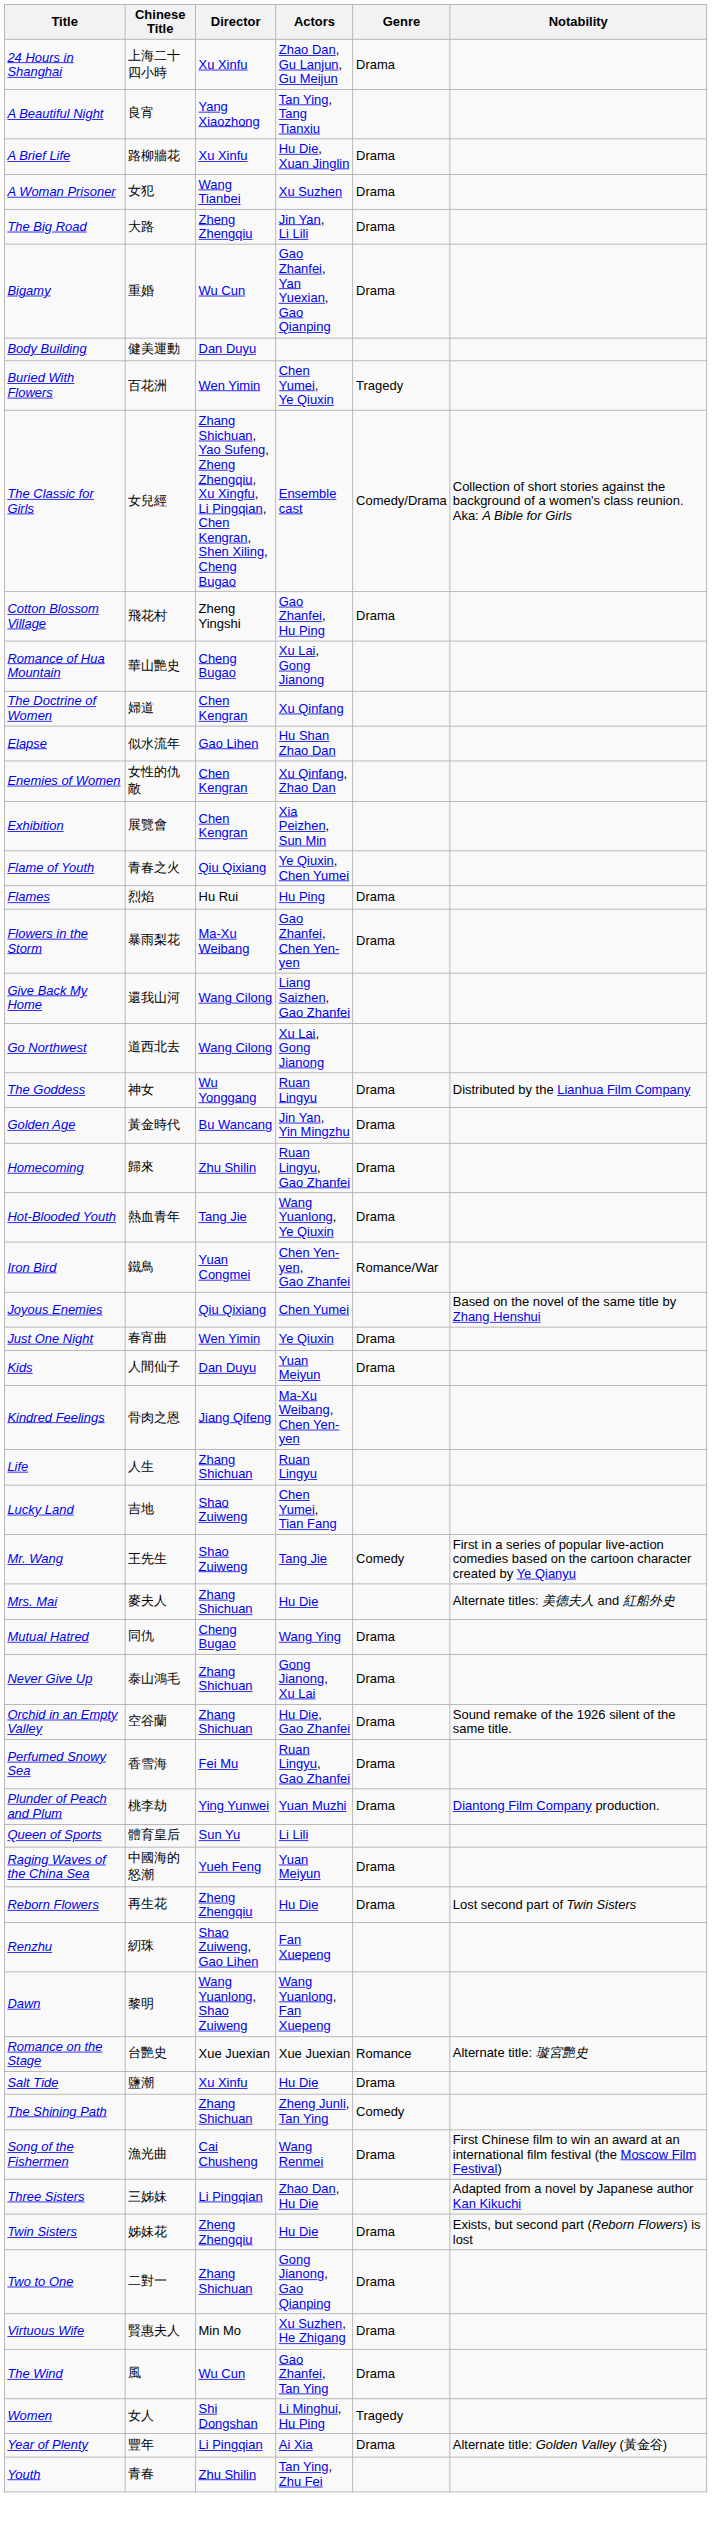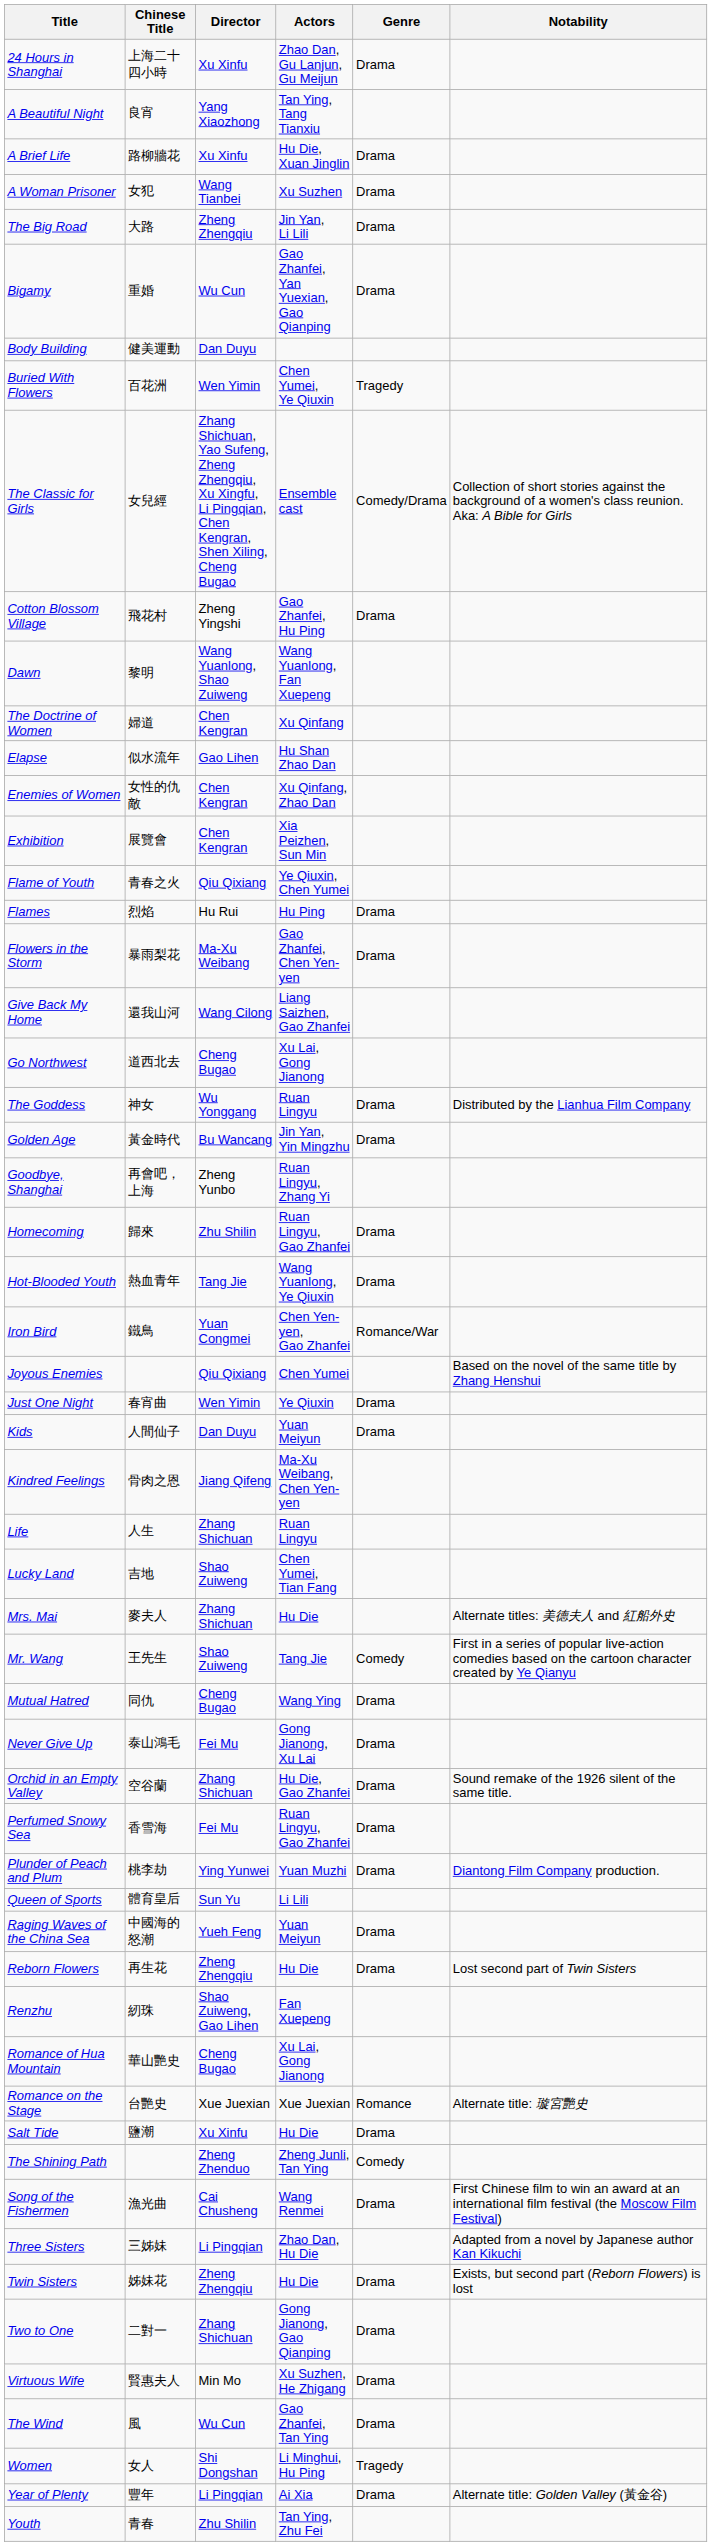 <table class="wikitable">
 <tr>
 <th>Title</th>
 <th>Chinese Title</th>
 <th>Director</th>
 <th>Actors</th>
 <th>Genre</th>
 <th>Notability</th>
 </tr>
 <tr>
 <td><em><a href='#'>24 Hours in Shanghai</a></em></td>
 <td>上海二十四小時</td>
 <td><a href='#'>Xu Xinfu</a></td>
 <td><a href='#'>Zhao Dan</a>,<br><a href='#'>Gu Lanjun</a>,<br><a href='#'>Gu Meijun</a><br></td>
 <td>Drama</td>
 <td></td>
 </tr>
 <tr>
 <td><em><a href='#'>A Beautiful Night</a></em></td>
 <td>良宵</td>
 <td><a href='#'>Yang Xiaozhong</a></td>
 <td><a href='#'>Tan Ying</a>,<br><a href='#'>Tang Tianxiu</a></td>
 <td></td>
 <td></td>
 </tr>
 <tr>
 <td><em><a href='#'>A Brief Life</a></em></td>
 <td>路柳牆花</td>
 <td><a href='#'>Xu Xinfu</a></td>
 <td><a href='#'>Hu Die</a>,<br><a href='#'>Xuan Jinglin</a><br></td>
 <td>Drama</td>
 <td></td>
 </tr>
 <tr>
 <td><em><a href='#'>A Woman Prisoner</a></em></td>
 <td>女犯</td>
 <td><a href='#'>Wang Tianbei</a></td>
 <td><a href='#'>Xu Suzhen</a></td>
 <td>Drama</td>
 <td></td>
 </tr>
 <tr>
 <td><em><a href='#'>The Big Road</a></em></td>
 <td>大路</td>
 <td><a href='#'>Zheng Zhengqiu</a></td>
 <td><a href='#'>Jin Yan</a>,<br><a href='#'>Li Lili</a></td>
 <td>Drama</td>
 <td></td>
 </tr>
 <tr>
 <td><em><a href='#'>Bigamy</a></em></td>
 <td>重婚</td>
 <td><a href='#'>Wu Cun</a></td>
 <td><a href='#'>Gao Zhanfei</a>,<br><a href='#'>Yan Yuexian</a>,<br><a href='#'>Gao Qianping</a><br></td>
 <td>Drama</td>
 <td></td>
 </tr>
 <tr>
 <td><em><a href='#'>Body Building</a></em></td>
 <td>健美運動</td>
 <td><a href='#'>Dan Duyu</a></td>
 <td></td>
 <td></td>
 <td></td>
 </tr>
 <tr>
 <td><em><a href='#'>Buried With Flowers</a></em></td>
 <td>百花洲</td>
 <td><a href='#'>Wen Yimin</a></td>
 <td><a href='#'>Chen Yumei</a>,<br><a href='#'>Ye Qiuxin</a><br></td>
 <td>Tragedy</td>
 <td></td>
 </tr>
 <tr>
 <td><em><a href='#'>The Classic for Girls</a></em></td>
 <td>女兒經</td>
 <td><a href='#'>Zhang Shichuan</a>,<br><a href='#'>Yao Sufeng</a>,<br><a href='#'>Zheng Zhengqiu</a>,<br><a href='#'>Xu Xingfu</a>,<br><a href='#'>Li Pingqian</a>,<br><a href='#'>Chen Kengran</a>,<br><a href='#'>Shen Xiling</a>,<br><a href='#'>Cheng Bugao</a></td>
 <td><a href='#'>Ensemble cast</a></td>
 <td>Comedy/Drama</td>
 <td>Collection of short stories against the background of a women's class reunion.  Aka:  <em>A Bible for Girls</em></td>
 </tr>
 <tr>
 <td><em><a href='#'>Cotton Blossom Village</a></em></td>
 <td>飛花村</td>
 <td>Zheng Yingshi</td>
 <td><a href='#'>Gao Zhanfei</a>,<br><a href='#'>Hu Ping</a><br></td>
 <td>Drama</td>
 <td></td>
 </tr>
 <tr>
-<td><em><a href='#'>Romance of Hua Mountain</a></em></td>
-<td>華山艷史</td>
-<td><a href='#'>Cheng Bugao</a></td>
-<td><a href='#'>Xu Lai</a>,<br><a href='#'>Gong Jianong</a><br></td>
+<td><em><a href='#'>Dawn</a></em></td>
+<td>黎明</td>
+<td><a href='#'>Wang Yuanlong</a>,<br><a href='#'>Shao Zuiweng</a></td>
+<td><a href='#'>Wang Yuanlong</a>,<br><a href='#'>Fan Xuepeng</a><br></td>
 <td></td>
 <td></td>
 </tr>
 <tr>
 <td><em><a href='#'>The Doctrine of Women</a></em></td>
 <td>婦道</td>
 <td><a href='#'>Chen Kengran</a></td>
 <td><a href='#'>Xu Qinfang</a></td>
 <td></td>
 <td></td>
 </tr>
 <tr>
 <td><em><a href='#'>Elapse</a></em></td>
 <td>似水流年</td>
 <td><a href='#'>Gao Lihen</a></td>
 <td><a href='#'>Hu Shan</a><br><a href='#'>Zhao Dan</a><br></td>
 <td></td>
 <td></td>
 </tr>
 <tr>
 <td><em><a href='#'>Enemies of Women</a></em></td>
 <td>女性的仇敵</td>
 <td><a href='#'>Chen Kengran</a></td>
 <td><a href='#'>Xu Qinfang</a>,<br><a href='#'>Zhao Dan</a><br></td>
 <td></td>
 <td></td>
 </tr>
 <tr>
 <td><em><a href='#'>Exhibition</a></em></td>
 <td>展覽會</td>
 <td><a href='#'>Chen Kengran</a></td>
 <td><a href='#'>Xia Peizhen</a>,<br><a href='#'>Sun Min</a><br></td>
 <td></td>
 <td></td>
 </tr>
 <tr>
 <td><em><a href='#'>Flame of Youth</a></em></td>
 <td>青春之火</td>
 <td><a href='#'>Qiu Qixiang</a></td>
 <td><a href='#'>Ye Qiuxin</a>,<br><a href='#'>Chen Yumei</a><br></td>
 <td></td>
 <td></td>
 </tr>
 <tr>
 <td><em><a href='#'>Flames</a></em></td>
 <td>烈焰</td>
 <td>Hu Rui</td>
 <td><a href='#'>Hu Ping</a></td>
 <td>Drama</td>
 <td></td>
 </tr>
 <tr>
 <td><em><a href='#'>Flowers in the Storm</a></em></td>
 <td>暴雨梨花</td>
 <td><a href='#'>Ma-Xu Weibang</a></td>
 <td><a href='#'>Gao Zhanfei</a>,<br><a href='#'>Chen Yen-yen</a></td>
 <td>Drama</td>
 <td></td>
 </tr>
 <tr>
 <td><em><a href='#'>Give Back My Home</a></em></td>
 <td>還我山河</td>
 <td><a href='#'>Wang Cilong</a></td>
 <td><a href='#'>Liang Saizhen</a>,<br><a href='#'>Gao Zhanfei</a><br></td>
 <td></td>
 <td></td>
 </tr>
 <tr>
 <td><em><a href='#'>Go Northwest</a></em></td>
 <td>道西北去</td>
-<td><a href='#'>Wang Cilong</a></td>
+<td><a href='#'>Cheng Bugao</a></td>
 <td><a href='#'>Xu Lai</a>,<br><a href='#'>Gong Jianong</a></td>
 <td></td>
 <td></td>
 </tr>
 <tr>
 <td><em><a href='#'>The Goddess</a></em></td>
 <td>神女</td>
 <td><a href='#'>Wu Yonggang</a></td>
 <td><a href='#'>Ruan Lingyu</a></td>
 <td>Drama</td>
 <td>Distributed by the <a href='#'>Lianhua Film Company</a></td>
 </tr>
 <tr>
 <td><em><a href='#'>Golden Age</a></em></td>
 <td>黃金時代</td>
 <td><a href='#'>Bu Wancang</a></td>
 <td><a href='#'>Jin Yan</a>,<br><a href='#'>Yin Mingzhu</a><br></td>
 <td>Drama</td>
+<td></td>
+</tr>
+<tr>
+<td><em><a href='#'>Goodbye, Shanghai</a></em></td>
+<td>再會吧，上海</td>
+<td>Zheng Yunbo</td>
+<td><a href='#'>Ruan Lingyu</a>,<br><a href='#'>Zhang Yi</a></td>
+<td></td>
 <td></td>
 </tr>
 <tr>
 <td><em><a href='#'>Homecoming</a></em></td>
 <td>歸來</td>
 <td><a href='#'>Zhu Shilin</a></td>
 <td><a href='#'>Ruan Lingyu</a>,<br><a href='#'>Gao Zhanfei</a></td>
 <td>Drama</td>
 <td></td>
 </tr>
 <tr>
 <td><em><a href='#'>Hot-Blooded Youth</a></em></td>
 <td>熱血青年</td>
 <td><a href='#'>Tang Jie</a></td>
 <td><a href='#'>Wang Yuanlong</a>,<br><a href='#'>Ye Qiuxin</a></td>
 <td>Drama</td>
 <td></td>
 </tr>
 <tr>
 <td><em><a href='#'>Iron Bird</a></em></td>
 <td>鐵鳥</td>
 <td><a href='#'>Yuan Congmei</a></td>
 <td><a href='#'>Chen Yen-yen</a>,<br><a href='#'>Gao Zhanfei</a></td>
 <td>Romance/War</td>
 <td></td>
 </tr>
 <tr>
 <td><em><a href='#'>Joyous Enemies</a></em></td>
 <td></td>
 <td><a href='#'>Qiu Qixiang</a></td>
 <td><a href='#'>Chen Yumei</a></td>
 <td></td>
 <td>Based on the novel of the same title by <a href='#'>Zhang Henshui</a></td>
 </tr>
 <tr>
 <td><em><a href='#'>Just One Night</a></em></td>
 <td>春宵曲</td>
 <td><a href='#'>Wen Yimin</a></td>
 <td><a href='#'>Ye Qiuxin</a></td>
 <td>Drama</td>
 <td></td>
 </tr>
 <tr>
 <td><em><a href='#'>Kids</a></em></td>
 <td>人間仙子</td>
 <td><a href='#'>Dan Duyu</a></td>
 <td><a href='#'>Yuan Meiyun</a></td>
 <td>Drama</td>
 <td></td>
 </tr>
 <tr>
 <td><em><a href='#'>Kindred Feelings</a></em></td>
 <td>骨肉之恩</td>
 <td><a href='#'>Jiang Qifeng</a></td>
 <td><a href='#'>Ma-Xu Weibang</a>,<br><a href='#'>Chen Yen-yen</a></td>
 <td></td>
 <td></td>
 </tr>
 <tr>
 <td><em><a href='#'>Life</a></em></td>
 <td>人生</td>
 <td><a href='#'>Zhang Shichuan</a></td>
 <td><a href='#'>Ruan Lingyu</a></td>
 <td></td>
 <td></td>
 </tr>
 <tr>
 <td><em><a href='#'>Lucky Land</a></em></td>
 <td>吉地</td>
 <td><a href='#'>Shao Zuiweng</a></td>
 <td><a href='#'>Chen Yumei</a>,<br><a href='#'>Tian Fang</a></td>
 <td></td>
 <td></td>
 </tr>
 <tr>
+<td><em><a href='#'>Mrs. Mai</a></em></td>
+<td>麥夫人</td>
+<td><a href='#'>Zhang Shichuan</a></td>
+<td><a href='#'>Hu Die</a></td>
+<td></td>
+<td>Alternate titles: <em>美德夫人</em> and <em>紅船外史</em></td>
+</tr>
+<tr>
 <td><em><a href='#'>Mr. Wang</a></em></td>
 <td>王先生</td>
 <td><a href='#'>Shao Zuiweng</a></td>
 <td><a href='#'>Tang Jie</a></td>
 <td>Comedy</td>
 <td>First in a series of popular live-action comedies based on the cartoon character created by <a href='#'>Ye Qianyu</a></td>
-</tr>
-<tr>
-<td><em><a href='#'>Mrs. Mai</a></em></td>
-<td>麥夫人</td>
-<td><a href='#'>Zhang Shichuan</a></td>
-<td><a href='#'>Hu Die</a></td>
-<td></td>
-<td>Alternate titles: <em>美德夫人</em> and <em>紅船外史</em></td>
 </tr>
 <tr>
 <td><em><a href='#'>Mutual Hatred</a></em></td>
 <td>同仇</td>
 <td><a href='#'>Cheng Bugao</a></td>
 <td><a href='#'>Wang Ying</a></td>
 <td>Drama</td>
 <td></td>
 </tr>
 <tr>
 <td><em><a href='#'>Never Give Up</a></em></td>
 <td>泰山鴻毛</td>
-<td><a href='#'>Zhang Shichuan</a></td>
+<td><a href='#'>Fei Mu</a></td>
 <td><a href='#'>Gong Jianong</a>,<br><a href='#'>Xu Lai</a><br></td>
 <td>Drama</td>
 <td></td>
 </tr>
 <tr>
 <td><em><a href='#'>Orchid in an Empty Valley</a></em></td>
 <td>空谷蘭</td>
 <td><a href='#'>Zhang Shichuan</a></td>
 <td><a href='#'>Hu Die</a>,<br><a href='#'>Gao Zhanfei</a><br></td>
 <td>Drama</td>
 <td>Sound remake of the 1926 silent of the same title.</td>
 </tr>
 <tr>
 <td><em><a href='#'>Perfumed Snowy Sea</a></em></td>
 <td>香雪海</td>
 <td><a href='#'>Fei Mu</a></td>
 <td><a href='#'>Ruan Lingyu</a>,<br><a href='#'>Gao Zhanfei</a><br></td>
 <td>Drama</td>
 <td></td>
 </tr>
 <tr>
 <td><em><a href='#'>Plunder of Peach and Plum</a></em></td>
 <td>桃李劫</td>
 <td><a href='#'>Ying Yunwei</a></td>
 <td><a href='#'>Yuan Muzhi</a></td>
 <td>Drama</td>
 <td><a href='#'>Diantong Film Company</a> production.</td>
 </tr>
 <tr>
 <td><em><a href='#'>Queen of Sports</a></em></td>
 <td>體育皇后</td>
 <td><a href='#'>Sun Yu</a></td>
 <td><a href='#'>Li Lili</a></td>
 <td></td>
 <td></td>
 </tr>
 <tr>
 <td><em><a href='#'>Raging Waves of the China Sea</a></em></td>
 <td>中國海的怒潮</td>
 <td><a href='#'>Yueh Feng</a></td>
 <td><a href='#'>Yuan Meiyun</a></td>
 <td>Drama</td>
 <td></td>
 </tr>
 <tr>
 <td><em><a href='#'>Reborn Flowers</a></em></td>
 <td>再生花</td>
 <td><a href='#'>Zheng Zhengqiu</a></td>
 <td><a href='#'>Hu Die</a></td>
 <td>Drama</td>
 <td>Lost second part of <em>Twin Sisters</em></td>
 </tr>
 <tr>
 <td><em><a href='#'>Renzhu</a></em></td>
 <td>紉珠</td>
 <td><a href='#'>Shao Zuiweng</a>,<br><a href='#'>Gao Lihen</a><br></td>
 <td><a href='#'>Fan Xuepeng</a></td>
 <td></td>
 <td></td>
 </tr>
 <tr>
-<td><em><a href='#'>Dawn</a></em></td>
-<td>黎明</td>
-<td><a href='#'>Wang Yuanlong</a>,<br><a href='#'>Shao Zuiweng</a></td>
-<td><a href='#'>Wang Yuanlong</a>,<br><a href='#'>Fan Xuepeng</a><br></td>
+<td><em><a href='#'>Romance of Hua Mountain</a></em></td>
+<td>華山艷史</td>
+<td><a href='#'>Cheng Bugao</a></td>
+<td><a href='#'>Xu Lai</a>,<br><a href='#'>Gong Jianong</a><br></td>
 <td></td>
 <td></td>
 </tr>
 <tr>
 <td><em><a href='#'>Romance on the Stage</a></em></td>
 <td>台艷史</td>
 <td>Xue Juexian</td>
 <td>Xue Juexian</td>
 <td>Romance</td>
 <td>Alternate title: <em>璇宮艷史</em></td>
 </tr>
 <tr>
 <td><em><a href='#'>Salt Tide</a></em></td>
 <td>鹽潮</td>
 <td><a href='#'>Xu Xinfu</a></td>
 <td><a href='#'>Hu Die</a></td>
 <td>Drama</td>
 <td></td>
 </tr>
 <tr>
 <td><em><a href='#'>The Shining Path</a></em></td>
 <td></td>
-<td><a href='#'>Zhang Shichuan</a></td>
+<td><a href='#'>Zheng Zhenduo</a></td>
 <td><a href='#'>Zheng Junli</a>,<br><a href='#'>Tan Ying</a><br></td>
 <td>Comedy</td>
 <td></td>
 </tr>
 <tr>
 <td><em><a href='#'>Song of the Fishermen</a></em></td>
 <td>漁光曲</td>
 <td><a href='#'>Cai Chusheng</a></td>
 <td><a href='#'>Wang Renmei</a></td>
 <td>Drama</td>
 <td>First Chinese film to win an award at an international film festival (the <a href='#'>Moscow Film Festival</a>)</td>
 </tr>
 <tr>
 <td><em><a href='#'>Three Sisters</a></em></td>
 <td>三姊妹</td>
 <td><a href='#'>Li Pingqian</a></td>
 <td><a href='#'>Zhao Dan</a>,<br><a href='#'>Hu Die</a><br></td>
 <td></td>
 <td>Adapted from a novel by Japanese author <a href='#'>Kan Kikuchi</a></td>
 </tr>
 <tr>
 <td><em><a href='#'>Twin Sisters</a></em></td>
 <td>姊妹花</td>
 <td><a href='#'>Zheng Zhengqiu</a></td>
 <td><a href='#'>Hu Die</a></td>
 <td>Drama</td>
 <td>Exists, but second part (<em>Reborn Flowers</em>) is lost</td>
 </tr>
 <tr>
 <td><em><a href='#'>Two to One</a></em></td>
 <td>二對一</td>
 <td><a href='#'>Zhang Shichuan</a></td>
 <td><a href='#'>Gong Jianong</a>,<br><a href='#'>Gao Qianping</a><br></td>
 <td>Drama</td>
 <td></td>
 </tr>
 <tr>
 <td><em><a href='#'>Virtuous Wife</a></em></td>
 <td>賢惠夫人</td>
 <td>Min Mo</td>
 <td><a href='#'>Xu Suzhen</a>,<br><a href='#'>He Zhigang</a><br></td>
 <td>Drama</td>
 <td></td>
 </tr>
 <tr>
 <td><em><a href='#'>The Wind</a></em></td>
 <td>風</td>
 <td><a href='#'>Wu Cun</a></td>
 <td><a href='#'>Gao Zhanfei</a>,<br><a href='#'>Tan Ying</a><br></td>
 <td>Drama</td>
 <td></td>
 </tr>
 <tr>
 <td><em><a href='#'>Women</a></em></td>
 <td>女人</td>
 <td><a href='#'>Shi Dongshan</a></td>
 <td><a href='#'>Li Minghui</a>,<br><a href='#'>Hu Ping</a><br></td>
 <td>Tragedy</td>
 <td></td>
 </tr>
 <tr>
 <td><em><a href='#'>Year of Plenty</a></em></td>
 <td>豐年</td>
 <td><a href='#'>Li Pingqian</a></td>
 <td><a href='#'>Ai Xia</a></td>
 <td>Drama</td>
 <td>Alternate title:  <em>Golden Valley</em> (黃金谷)</td>
 </tr>
 <tr>
 <td><em><a href='#'>Youth</a></em></td>
 <td>青春</td>
 <td><a href='#'>Zhu Shilin</a></td>
 <td><a href='#'>Tan Ying</a>,<br><a href='#'>Zhu Fei</a></td>
 <td></td>
 <td></td>
 </tr>
 </table>
